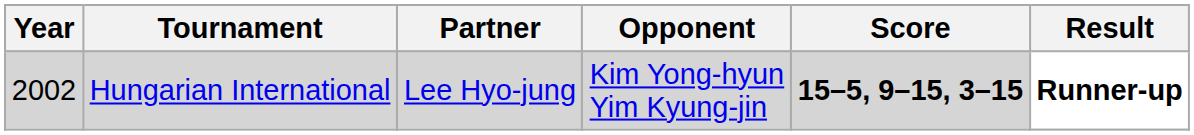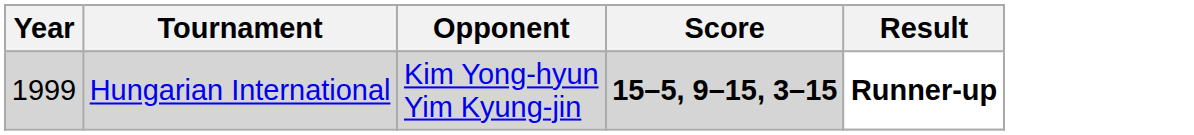 <table class="sortable wikitable" style="font-size: 90%;">
 <tr>
 <th>Year</th>
 <th>Tournament</th>
-<th>Partner</th>
 <th>Opponent</th>
 <th>Score</th>
 <th>Result</th>
 </tr>
 <tr style="background:#D5D5D5">
-<td align="center">2002</td>
+<td align="center">1999</td>
 <td align="left"><a href='#'>Hungarian International</a></td>
-<td align="left"> <a href='#'>Lee Hyo-jung</a></td>
 <td align="left"> <a href='#'>Kim Yong-hyun</a> <br>  <a href='#'>Yim Kyung-jin</a></td>
 <td align="left"><strong>15–5, 9–15, 3–15</strong></td>
 <td style="text-align:left; background:white"> <strong>Runner-up</strong></td>
 </tr>
 </table>
